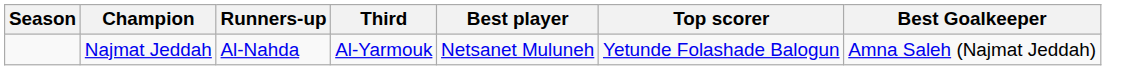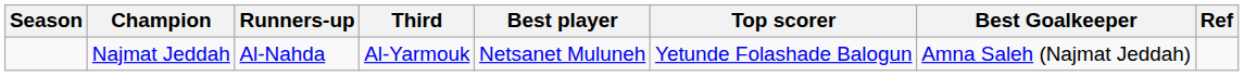 <table class="wikitable sortable">
 <tr>
 <th>Season</th>
 <th>Champion</th>
 <th>Runners-up</th>
 <th>Third</th>
 <th>Best player</th>
 <th>Top scorer</th>
 <th>Best Goalkeeper</th>
+<th>Ref</th>
 </tr>
 <tr>
 <td></td>
 <td><a href='#'>Najmat Jeddah</a></td>
 <td><a href='#'>Al-Nahda</a></td>
 <td><a href='#'>Al-Yarmouk</a></td>
 <td> <a href='#'>Netsanet Muluneh</a></td>
 <td> <a href='#'>Yetunde Folashade Balogun</a></td>
 <td> <a href='#'>Amna Saleh</a> (Najmat Jeddah)</td>
+<td></td>
 </tr>
 </table>
